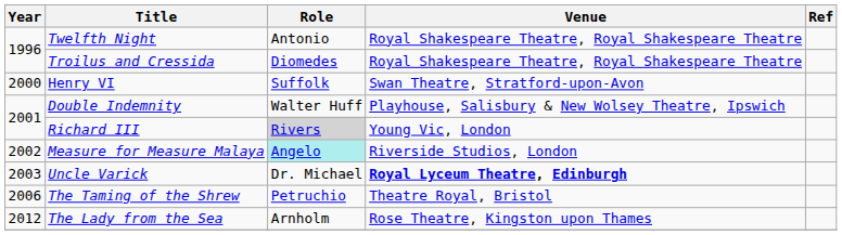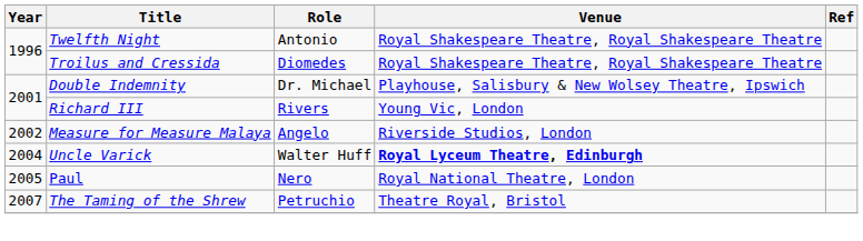 <table class="wikitable sortable">
 <tr>
 <th>Year</th>
 <th>Title</th>
 <th>Role</th>
 <th>Venue</th>
 <th>Ref</th>
 </tr>
 <tr>
 <td rowspan="2">1996</td>
 <td><em><a href='#'>Twelfth Night</a></em></td>
 <td>Antonio</td>
 <td><a href='#'>Royal Shakespeare Theatre</a>, <a href='#'>Royal Shakespeare Theatre</a></td>
 <td></td>
 </tr>
 <tr>
 <td><em><a href='#'>Troilus and Cressida</a></em></td>
 <td><a href='#'>Diomedes</a></td>
 <td><a href='#'>Royal Shakespeare Theatre</a>, <a href='#'>Royal Shakespeare Theatre</a></td>
 <td></td>
 </tr>
 <tr>
-<td>2000</td>
-<td><a href='#'>Henry VI</a></td>
-<td><a href='#'>Suffolk</a></td>
-<td><a href='#'>Swan Theatre</a>, <a href='#'>Stratford-upon-Avon</a></td>
-<td></td>
-</tr>
-<tr>
 <td rowspan="2">2001</td>
 <td><em><a href='#'>Double Indemnity</a></em></td>
-<td>Walter Huff</td>
+<td>Dr. Michael</td>
 <td><a href='#'>Playhouse</a>, <a href='#'>Salisbury</a> & <a href='#'>New Wolsey Theatre</a>, <a href='#'>Ipswich</a></td>
 <td></td>
 </tr>
 <tr>
 <td><em><a href='#'>Richard III</a></em></td>
-<td style="background: lightgrey;"><a href='#'>Rivers</a></td>
+<td><a href='#'>Rivers</a></td>
 <td><a href='#'>Young Vic</a>, <a href='#'>London</a></td>
 <td></td>
 </tr>
 <tr>
 <td>2002</td>
 <td><em><a href='#'>Measure for Measure Malaya</a></em></td>
-<td style="background: paleturquoise;"><a href='#'>Angelo</a></td>
+<td><a href='#'>Angelo</a></td>
 <td><a href='#'>Riverside Studios</a>, <a href='#'>London</a></td>
 <td></td>
 </tr>
 <tr>
-<td>2003</td>
+<td>2004</td>
 <td><em><a href='#'>Uncle Varick</a></em></td>
-<td>Dr. Michael</td>
+<td>Walter Huff</td>
 <td><strong><a href='#'>Royal Lyceum Theatre</a>, <a href='#'>Edinburgh</a></strong></td>
 <td></td>
 </tr>
 <tr>
-<td>2006</td>
+<td>2005</td>
+<td><a href='#'>Paul</a></td>
+<td><a href='#'>Nero</a></td>
+<td><a href='#'>Royal National Theatre</a>, <a href='#'>London</a></td>
+<td></td>
+</tr>
+<tr>
+<td>2007</td>
 <td><em><a href='#'>The Taming of the Shrew</a></em></td>
 <td><a href='#'>Petruchio</a></td>
 <td><a href='#'>Theatre Royal</a>, <a href='#'>Bristol</a></td>
 <td></td>
 </tr>
 <tr>
-<td>2012</td>
-<td><em><a href='#'>The Lady from the Sea</a></em></td>
-<td>Arnholm</td>
-<td><a href='#'>Rose Theatre</a>, <a href='#'>Kingston upon Thames</a></td>
-<td></td>
-</tr>
-<tr>
 </tr>
 </table>
